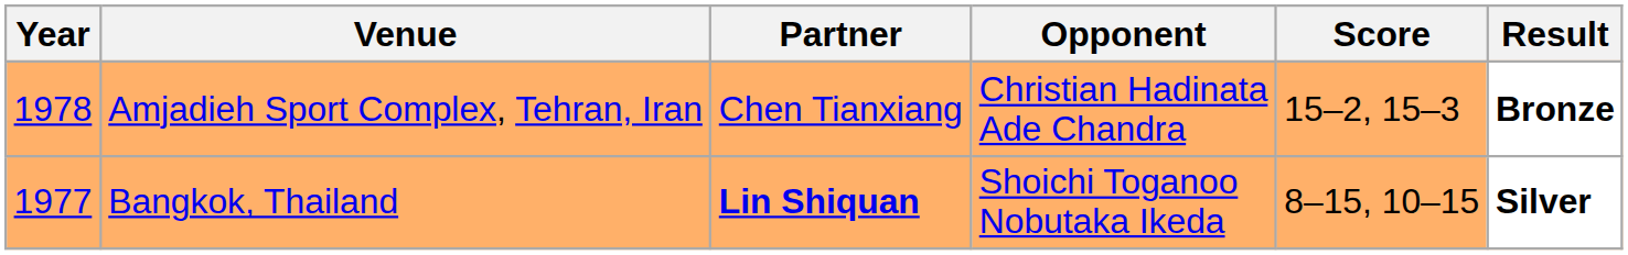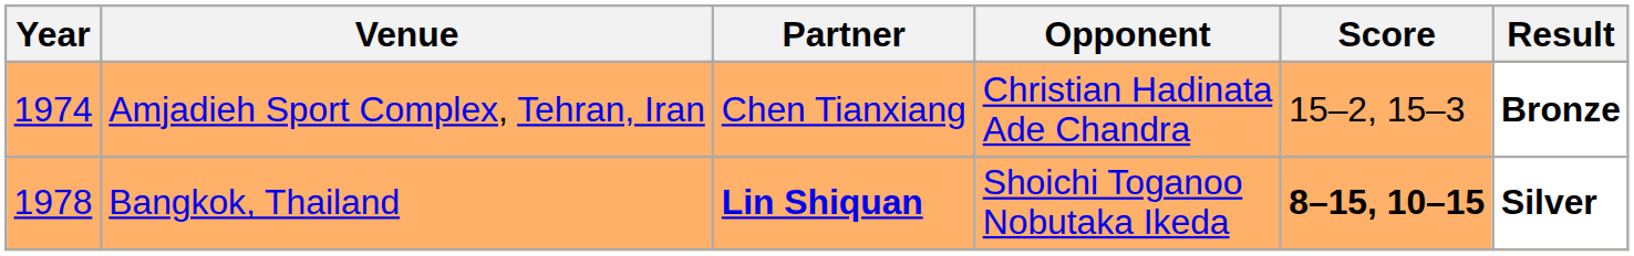 <table class="sortable wikitable" style="font-size: 90%;">
 <tr>
 <th>Year</th>
 <th>Venue</th>
 <th>Partner</th>
 <th>Opponent</th>
 <th>Score</th>
 <th>Result</th>
 </tr>
 <tr style="background:#FFB069">
-<td align="center"><a href='#'>1978</a></td>
+<td align="center"><a href='#'>1974</a></td>
 <td align="left"><a href='#'>Amjadieh Sport Complex</a>, <a href='#'>Tehran, Iran</a></td>
 <td align="left"> <a href='#'>Chen Tianxiang</a></td>
 <td align="left"> <a href='#'>Christian Hadinata</a> <br>  <a href='#'>Ade Chandra</a></td>
 <td align="left">15–2, 15–3</td>
 <td style="text-align:left; background:white"> <strong>Bronze</strong></td>
 </tr>
 <tr style="background:#FFB069">
-<td align="center"><a href='#'>1977</a></td>
+<td align="center"><a href='#'>1978</a></td>
 <td align="left"><a href='#'>Bangkok, Thailand</a></td>
 <td align="left"><strong> <a href='#'>Lin Shiquan</a></strong></td>
 <td align="left"> <a href='#'>Shoichi Toganoo</a> <br>  <a href='#'>Nobutaka Ikeda</a></td>
-<td align="left">8–15, 10–15</td>
+<td align="left"><strong>8–15, 10–15</strong></td>
 <td style="text-align:left; background:white"> <strong>Silver</strong></td>
 </tr>
 </table>
